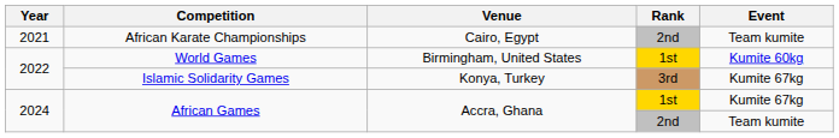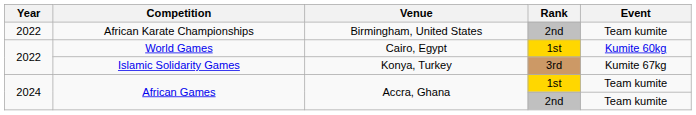 <table class="wikitable sortable" width=45% style="font-size:90%; text-align:center;">
 <tr>
 <th>Year</th>
 <th>Competition</th>
 <th>Venue</th>
 <th>Rank</th>
 <th>Event</th>
 </tr>
 <tr>
-<td>2021</td>
+<td>2022</td>
 <td>African Karate Championships</td>
-<td>Cairo, Egypt</td>
+<td>Birmingham, United States</td>
 <td bgcolor="silver">2nd</td>
 <td>Team kumite</td>
 </tr>
 <tr>
 <td rowspan=2>2022</td>
 <td><a href='#'>World Games</a></td>
-<td>Birmingham, United States</td>
+<td>Cairo, Egypt</td>
 <td bgcolor="gold">1st</td>
 <td><a href='#'>Kumite 60kg</a></td>
 </tr>
 <tr>
 <td><a href='#'>Islamic Solidarity Games</a></td>
 <td>Konya, Turkey</td>
 <td bgcolor="cc9966">3rd</td>
 <td>Kumite 67kg</td>
 </tr>
 <tr>
 <td rowspan=2>2024</td>
 <td rowspan=2><a href='#'>African Games</a></td>
 <td rowspan=2>Accra, Ghana</td>
 <td bgcolor="gold">1st</td>
-<td>Kumite 67kg</td>
+<td>Team kumite</td>
 </tr>
 <tr>
 <td bgcolor="silver">2nd</td>
 <td>Team kumite</td>
 </tr>
 </table>
